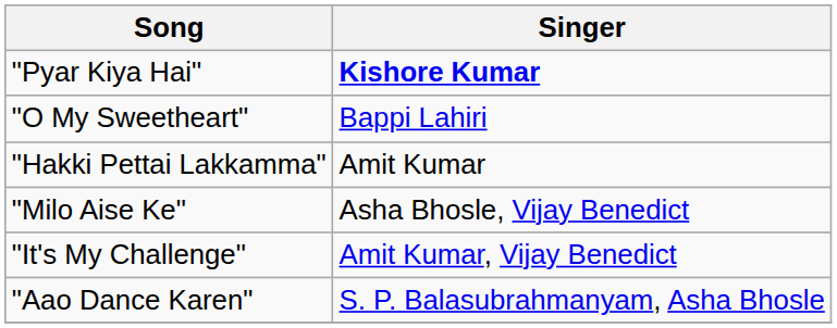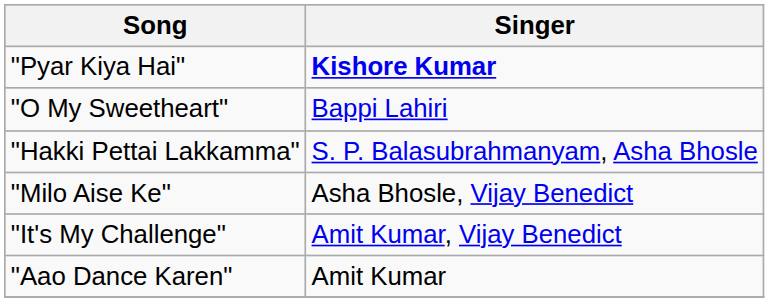 <table class="wikitable" style="font-size:97%">
 <tr>
 <th>Song</th>
 <th>Singer</th>
 </tr>
 <tr>
 <td>"Pyar Kiya Hai"</td>
 <td><strong><a href='#'>Kishore Kumar</a></strong></td>
 </tr>
 <tr>
 <td>"O My Sweetheart"</td>
 <td><a href='#'>Bappi Lahiri</a></td>
 </tr>
 <tr>
 <td>"Hakki Pettai Lakkamma"</td>
-<td>Amit Kumar</td>
+<td><a href='#'>S. P. Balasubrahmanyam</a>, <a href='#'>Asha Bhosle</a></td>
 </tr>
 <tr>
 <td>"Milo Aise Ke"</td>
 <td>Asha Bhosle, <a href='#'>Vijay Benedict</a></td>
 </tr>
 <tr>
 <td>"It's My Challenge"</td>
 <td><a href='#'>Amit Kumar</a>, <a href='#'>Vijay Benedict</a></td>
 </tr>
 <tr>
 <td>"Aao Dance Karen"</td>
-<td><a href='#'>S. P. Balasubrahmanyam</a>, <a href='#'>Asha Bhosle</a></td>
+<td>Amit Kumar</td>
 </tr>
 <tr>
 </tr>
 </table>
